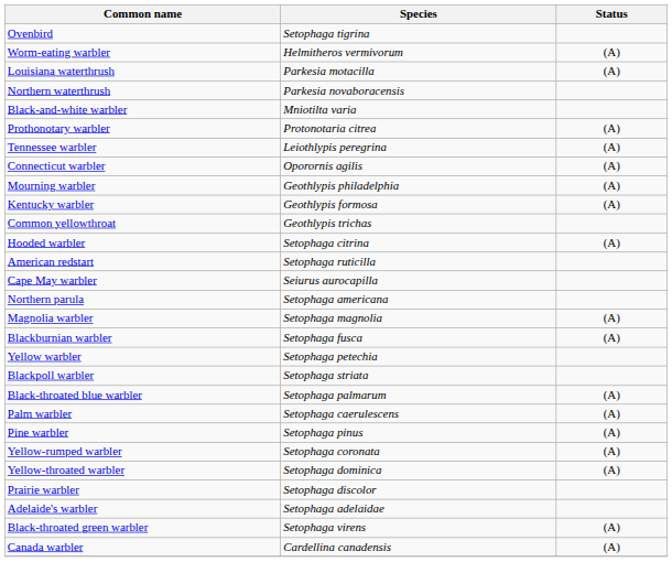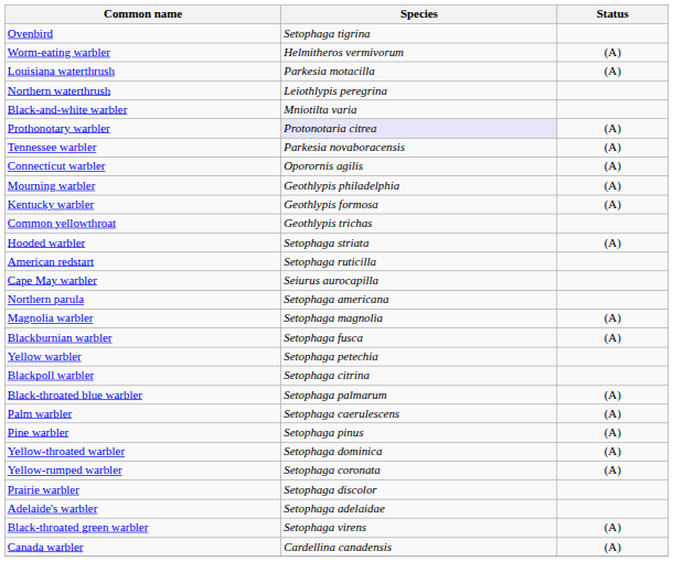 <table width=70% class="wikitable">
 <tr>
 <th width=20%>Common name</th>
 <th width=20%>Species</th>
 <th width=8%>Status</th>
 </tr>
 <tr>
 <td><a href='#'>Ovenbird</a></td>
 <td><em>Setophaga tigrina</em></td>
 <td align=center></td>
 </tr>
 <tr>
 <td><a href='#'>Worm-eating warbler</a></td>
 <td><em>Helmitheros vermivorum</em></td>
 <td align=center>(A)</td>
 </tr>
 <tr>
 <td><a href='#'>Louisiana waterthrush</a></td>
 <td><em>Parkesia motacilla</em></td>
 <td align=center>(A)</td>
 </tr>
 <tr>
 <td><a href='#'>Northern waterthrush</a></td>
-<td><em>Parkesia novaboracensis</em></td>
+<td><em>Leiothlypis peregrina</em></td>
 <td align=center></td>
 </tr>
 <tr>
 <td><a href='#'>Black-and-white warbler</a></td>
 <td><em>Mniotilta varia</em></td>
 <td align=center></td>
 </tr>
 <tr>
 <td><a href='#'>Prothonotary warbler</a></td>
-<td><em>Protonotaria citrea</em></td>
+<td style="background: lavender;"><em>Protonotaria citrea</em></td>
 <td align=center>(A)</td>
 </tr>
 <tr>
 <td><a href='#'>Tennessee warbler</a></td>
-<td><em>Leiothlypis peregrina</em></td>
+<td><em>Parkesia novaboracensis</em></td>
 <td align=center>(A)</td>
 </tr>
 <tr>
 <td><a href='#'>Connecticut warbler</a></td>
 <td><em>Oporornis agilis</em></td>
 <td align=center>(A)</td>
 </tr>
 <tr>
 <td><a href='#'>Mourning warbler</a></td>
 <td><em>Geothlypis philadelphia</em></td>
 <td align=center>(A)</td>
 </tr>
 <tr>
 <td><a href='#'>Kentucky warbler</a></td>
 <td><em>Geothlypis formosa</em></td>
 <td align=center>(A)</td>
 </tr>
 <tr>
 <td><a href='#'>Common yellowthroat</a></td>
 <td><em>Geothlypis trichas</em></td>
 <td align=center></td>
 </tr>
 <tr>
 <td><a href='#'>Hooded warbler</a></td>
-<td><em>Setophaga citrina</em></td>
+<td><em>Setophaga striata</em></td>
 <td align=center>(A)</td>
 </tr>
 <tr>
 <td><a href='#'>American redstart</a></td>
 <td><em>Setophaga ruticilla</em></td>
 <td align=center></td>
 </tr>
 <tr>
 <td><a href='#'>Cape May warbler</a></td>
 <td><em>Seiurus aurocapilla</em></td>
 <td align=center></td>
 </tr>
 <tr>
 <td><a href='#'>Northern parula</a></td>
 <td><em>Setophaga americana</em></td>
 <td align=center></td>
 </tr>
 <tr>
 <td><a href='#'>Magnolia warbler</a></td>
 <td><em>Setophaga magnolia</em></td>
 <td align=center>(A)</td>
 </tr>
 <tr>
 <td><a href='#'>Blackburnian warbler</a></td>
 <td><em>Setophaga fusca</em></td>
 <td align=center>(A)</td>
 </tr>
 <tr>
 <td><a href='#'>Yellow warbler</a></td>
 <td><em>Setophaga petechia</em></td>
 <td align=center></td>
 </tr>
 <tr>
 <td><a href='#'>Blackpoll warbler</a></td>
-<td><em>Setophaga striata</em></td>
+<td><em>Setophaga citrina</em></td>
 <td align=center></td>
 </tr>
 <tr>
 <td><a href='#'>Black-throated blue warbler</a></td>
 <td><em>Setophaga palmarum</em></td>
 <td align=center>(A)</td>
 </tr>
 <tr>
 <td><a href='#'>Palm warbler</a></td>
 <td><em>Setophaga caerulescens</em></td>
 <td align=center>(A)</td>
 </tr>
 <tr>
 <td><a href='#'>Pine warbler</a></td>
 <td><em>Setophaga pinus</em></td>
 <td align=center>(A)</td>
 </tr>
 <tr>
-<td><a href='#'>Yellow-rumped warbler</a></td>
-<td><em>Setophaga coronata</em></td>
+<td><a href='#'>Yellow-throated warbler</a></td>
+<td><em>Setophaga dominica</em></td>
 <td align=center>(A)</td>
 </tr>
 <tr>
-<td><a href='#'>Yellow-throated warbler</a></td>
-<td><em>Setophaga dominica</em></td>
+<td><a href='#'>Yellow-rumped warbler</a></td>
+<td><em>Setophaga coronata</em></td>
 <td align=center>(A)</td>
 </tr>
 <tr>
 <td><a href='#'>Prairie warbler</a></td>
 <td><em>Setophaga discolor</em></td>
 <td align=center></td>
 </tr>
 <tr>
 <td><a href='#'>Adelaide's warbler</a></td>
 <td><em>Setophaga adelaidae</em></td>
 <td align=center></td>
 </tr>
 <tr>
 <td><a href='#'>Black-throated green warbler</a></td>
 <td><em>Setophaga virens</em></td>
 <td align=center>(A)</td>
 </tr>
 <tr>
 <td><a href='#'>Canada warbler</a></td>
 <td><em>Cardellina canadensis</em></td>
 <td align=center>(A)</td>
 </tr>
 <tr>
 </tr>
 </table>
